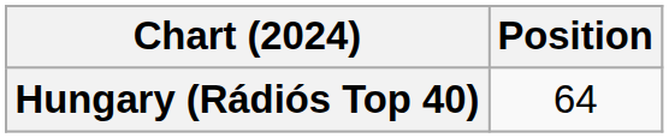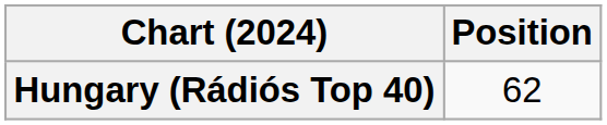 <table class="wikitable sortable plainrowheaders" style="text-align:center;">
 <tr>
 <th scope="col">Chart (2024)</th>
 <th scope="col">Position</th>
 </tr>
 <tr>
 <th scope="row">Hungary (Rádiós Top 40)</th>
-<td>64</td>
+<td>62</td>
 </tr>
 </table>
